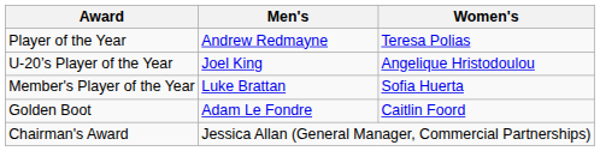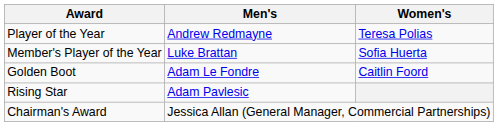 <table class="wikitable">
 <tr>
 <th>Award</th>
 <th>Men's</th>
 <th>Women's</th>
 </tr>
 <tr>
 <td>Player of the Year</td>
 <td> <a href='#'>Andrew Redmayne</a></td>
 <td> <a href='#'>Teresa Polias</a></td>
 </tr>
 <tr>
-<td>U-20’s Player of the Year</td>
-<td> <a href='#'>Joel King</a></td>
-<td> <a href='#'>Angelique Hristodoulou</a></td>
-</tr>
-<tr>
 <td>Member's Player of the Year</td>
 <td> <a href='#'>Luke Brattan</a></td>
 <td> <a href='#'>Sofia Huerta</a></td>
 </tr>
 <tr>
 <td>Golden Boot</td>
 <td> <a href='#'>Adam Le Fondre</a></td>
 <td> <a href='#'>Caitlin Foord</a></td>
 </tr>
 <tr>
+<td>Rising Star</td>
+<td> <a href='#'>Adam Pavlesic</a></td>
+<th></th>
+</tr>
+<tr>
 <td>Chairman's Award</td>
 <td colspan=2>Jessica Allan (General Manager, Commercial Partnerships)</td>
 </tr>
 </table>
